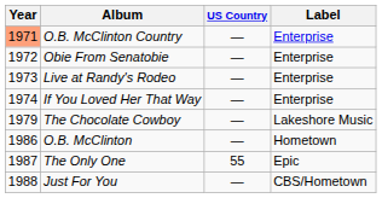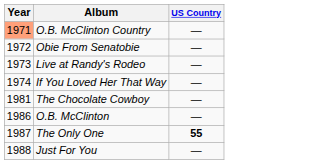 <table class="wikitable">
 <tr>
 <th>Year</th>
 <th>Album</th>
 <th><small><a href='#'>US Country</a></small></th>
-<th>Label</th>
 </tr>
 <tr>
 <td style="background: lightsalmon;">1971</td>
 <td><em>O.B. McClinton Country</em></td>
 <td align="center">—</td>
-<td><a href='#'>Enterprise</a></td>
 </tr>
 <tr>
 <td>1972</td>
 <td><em>Obie From Senatobie</em></td>
 <td align="center">—</td>
-<td>Enterprise</td>
 </tr>
 <tr>
 <td>1973</td>
 <td><em>Live at Randy's Rodeo</em></td>
 <td align="center">—</td>
-<td>Enterprise</td>
 </tr>
 <tr>
 <td>1974</td>
 <td><em>If You Loved Her That Way</em></td>
 <td align="center">—</td>
-<td>Enterprise</td>
 </tr>
 <tr>
-<td>1979</td>
+<td>1981</td>
 <td><em>The Chocolate Cowboy</em></td>
 <td align="center">—</td>
-<td>Lakeshore Music</td>
 </tr>
 <tr>
 <td>1986</td>
 <td><em>O.B. McClinton</em></td>
 <td align="center">—</td>
-<td>Hometown</td>
 </tr>
 <tr>
 <td>1987</td>
 <td><em>The Only One</em></td>
-<td align="center">55</td>
-<td>Epic</td>
+<td align="center"><strong>55</strong></td>
 </tr>
 <tr>
 <td>1988</td>
 <td><em>Just For You</em></td>
 <td align="center">—</td>
-<td>CBS/Hometown</td>
 </tr>
 </table>
